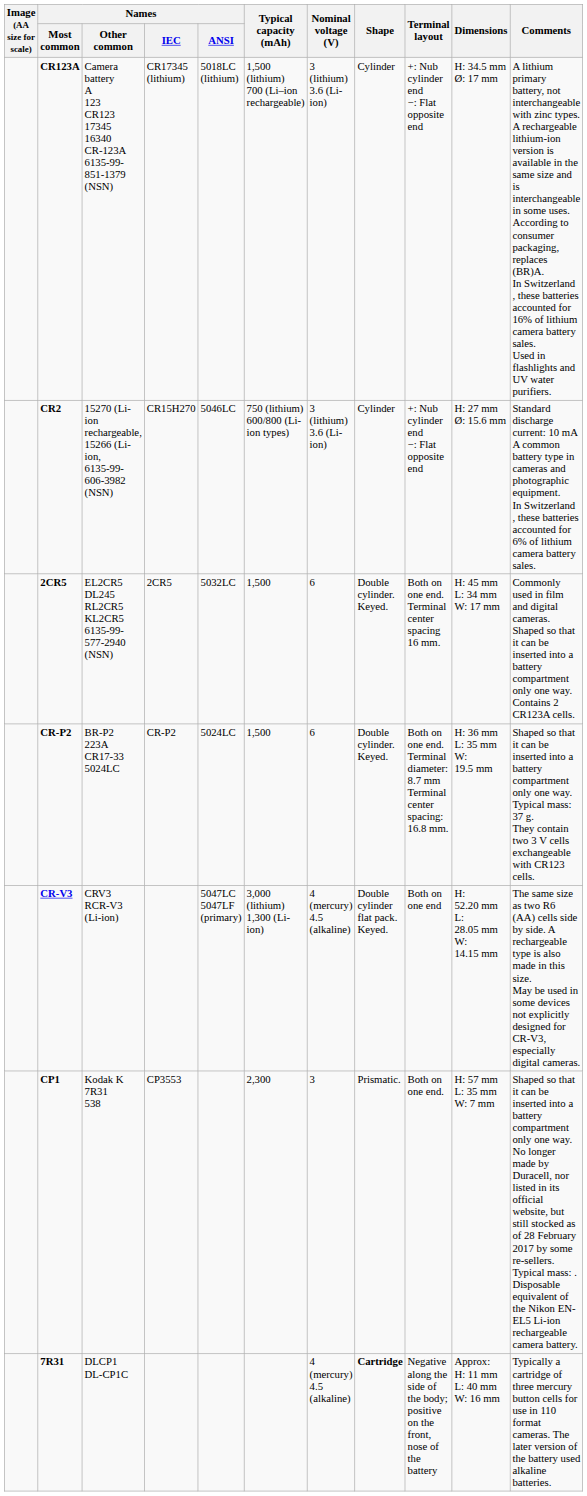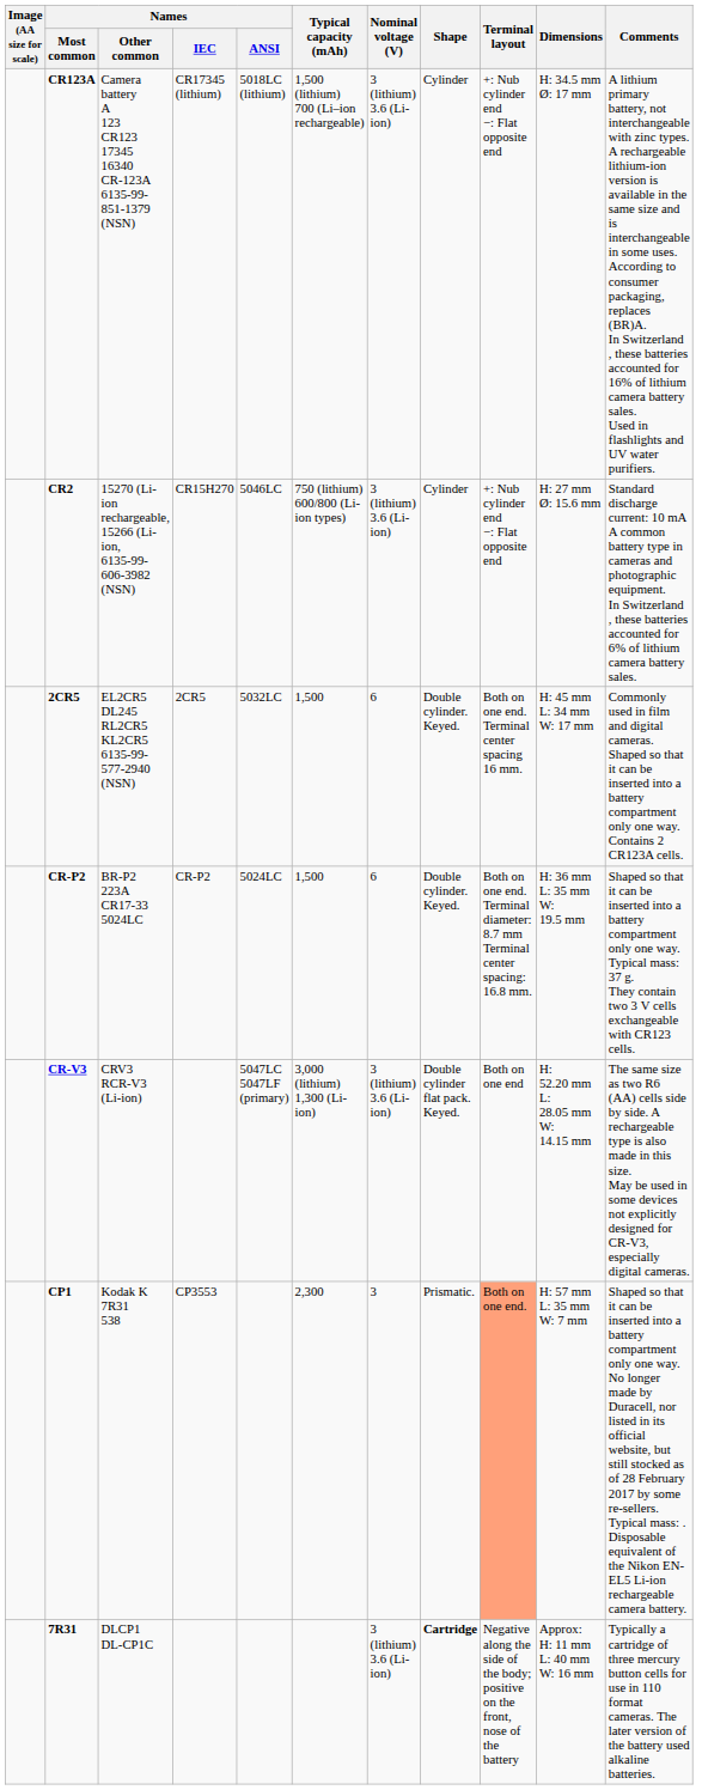 <table class="wikitable" style="width:100%;">
 <tr>
 <th rowspan=2>Image<br><small>(AA size for scale)</small></th>
 <th colspan=4>Names</th>
 <th rowspan=2>Typical capacity<br>(mAh)</th>
 <th rowspan=2>Nominal voltage (V)</th>
 <th rowspan=2>Shape</th>
 <th rowspan=2>Terminal layout</th>
 <th rowspan=2>Dimensions</th>
 <th rowspan=2>Comments</th>
 </tr>
 <tr>
 <th>Most common</th>
 <th>Other common</th>
 <th><a href='#'>IEC</a></th>
 <th><a href='#'>ANSI</a></th>
 </tr>
 <tr style="vertical-align:top;">
 <td></td>
 <td><strong>CR123A</strong></td>
 <td>Camera battery<br>A<br>123<br>CR123<br>17345<br>16340<br>CR-123A<br>6135-99-851-1379 (NSN)</td>
 <td>CR17345 (lithium)</td>
 <td>5018LC (lithium)</td>
 <td>1,500 (lithium)<br>700 (Li–ion rechargeable)</td>
 <td>3 (lithium)<br>3.6 (Li-ion)</td>
 <td>Cylinder</td>
 <td>+: Nub cylinder end<br>−: Flat opposite end</td>
 <td>H: 34.5 mm<br>Ø: 17 mm</td>
 <td>A lithium primary battery, not interchangeable with zinc types. A rechargeable lithium-ion version is available in the same size and is interchangeable in some uses. According to consumer packaging, replaces (BR)A.<br>In Switzerland , these batteries accounted for 16% of lithium camera battery sales.<br>Used in flashlights and UV water purifiers.</td>
 </tr>
 <tr style="vertical-align:top;">
 <td></td>
 <td><span><strong>CR2</strong></span></td>
 <td>15270 (Li-ion rechargeable, <br>15266 (Li-ion, <br>6135-99-606-3982 (NSN)</td>
 <td>CR15H270</td>
 <td>5046LC</td>
 <td>750 (lithium)<br>600/800 (Li-ion types)</td>
 <td>3 (lithium)<br>3.6 (Li-ion)</td>
 <td>Cylinder</td>
 <td>+: Nub cylinder end<br>−: Flat opposite end</td>
 <td>H: 27 mm<br>Ø: 15.6 mm</td>
 <td>Standard discharge current: 10 mA<br>A common battery type in cameras and photographic equipment.<br>In Switzerland , these batteries accounted for 6% of lithium camera battery sales.</td>
 </tr>
 <tr style="vertical-align:top;">
 <td></td>
 <td><strong>2CR5</strong></td>
 <td>EL2CR5<br>DL245<br>RL2CR5<br>KL2CR5<br>6135-99-577-2940 (NSN)</td>
 <td>2CR5</td>
 <td>5032LC</td>
 <td>1,500</td>
 <td>6</td>
 <td>Double cylinder.<br>Keyed.</td>
 <td>Both on one end. Terminal center spacing 16 mm.</td>
 <td>H: 45 mm<br>L: 34 mm<br>W: 17 mm</td>
 <td>Commonly used in film and digital cameras. Shaped so that it can be inserted into a battery compartment only one way.<br>Contains 2 CR123A cells.</td>
 </tr>
 <tr style="vertical-align:top;">
 <td></td>
 <td><strong>CR-P2</strong></td>
 <td>BR-P2<br>223A<br>CR17-33<br>5024LC</td>
 <td>CR-P2</td>
 <td>5024LC</td>
 <td>1,500</td>
 <td>6</td>
 <td>Double cylinder. Keyed.</td>
 <td>Both on one end.<br>Terminal diameter: 8.7 mm<br>Terminal center spacing: 16.8 mm.</td>
 <td>H: 36 mm<br>L: 35 mm<br>W: 19.5 mm</td>
 <td>Shaped so that it can be inserted into a battery compartment only one way.<br>Typical mass: 37 g.<br>They contain two 3 V cells exchangeable with CR123 cells.</td>
 </tr>
 <tr style="vertical-align:top;">
 <td></td>
 <td><strong><a href='#'>CR-V3</a></strong></td>
 <td>CRV3<br>RCR-V3 (Li-ion)</td>
 <td></td>
 <td>5047LC<br>5047LF (primary)</td>
 <td>3,000 (lithium)<br>1,300 (Li-ion)</td>
-<td>4 (mercury)<br>4.5 (alkaline)</td>
+<td>3 (lithium)<br>3.6 (Li-ion)</td>
 <td>Double cylinder flat pack. Keyed.</td>
 <td>Both on one end</td>
 <td>H: 52.20 mm<br>L: 28.05 mm<br>W: 14.15 mm</td>
 <td>The same size as two R6 (AA) cells side by side. A rechargeable type is also made in this size.<br>May be used in some devices not explicitly designed for CR-V3, especially digital cameras.</td>
 </tr>
 <tr style="vertical-align:top;">
 <td></td>
 <td><strong>CP1</strong></td>
 <td>Kodak K<br>7R31<br>538</td>
 <td>CP3553</td>
 <td></td>
 <td>2,300</td>
 <td>3</td>
 <td>Prismatic.</td>
-<td>Both on one end.</td>
+<td style="background: lightsalmon;">Both on one end.</td>
 <td>H: 57 mm<br>L: 35 mm<br>W: 7 mm</td>
 <td>Shaped so that it can be inserted into a battery compartment only one way.<br>No longer made by Duracell, nor listed in its official website, but still stocked as of 28 February 2017 by some re-sellers.<br>Typical mass: .<br>Disposable equivalent of the Nikon EN-EL5 Li-ion rechargeable camera battery.</td>
 </tr>
 <tr style="vertical-align:top;">
 <td></td>
 <td><strong>7R31</strong></td>
 <td>DLCP1<br>DL-CP1C</td>
 <td></td>
 <td></td>
 <td></td>
-<td>4 (mercury)<br>4.5 (alkaline)</td>
+<td>3 (lithium)<br>3.6 (Li-ion)</td>
 <td><strong>Cartridge</strong></td>
 <td>Negative along the side of the body; positive on the front, nose of the battery</td>
 <td>Approx:<br>H: 11 mm<br>L: 40 mm<br>W: 16 mm</td>
 <td>Typically a cartridge of three mercury button cells for use in 110 format cameras. The later version of the battery used alkaline batteries.</td>
 </tr>
 </table>
